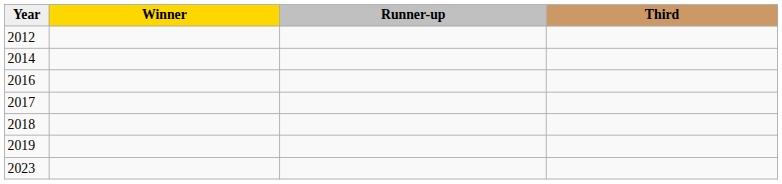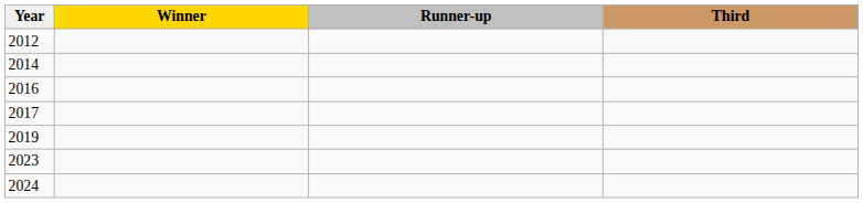 <table class="wikitable sortable" style="width:900px;">
 <tr>
 <th style="width:5%; background:#efefef;">Year</th>
 <th style="width:26%; background:gold">Winner</th>
 <th style="width:30%; background:silver">Runner-up</th>
 <th style="width:26%; background:#CC9966">Third</th>
 </tr>
 <tr>
 <td>2012</td>
 <td></td>
 <td></td>
 <td></td>
 </tr>
 <tr>
 <td>2014</td>
 <td></td>
 <td></td>
 <td></td>
 </tr>
 <tr>
 <td>2016</td>
 <td></td>
 <td></td>
 <td></td>
 </tr>
 <tr>
 <td>2017</td>
 <td></td>
 <td></td>
 <td></td>
 </tr>
 <tr>
-<td>2018</td>
-<td></td>
-<td></td>
-<td></td>
-</tr>
-<tr>
 <td>2019</td>
 <td></td>
 <td></td>
 <td></td>
 </tr>
 <tr>
 <td>2023</td>
 <td></td>
 <td></td>
 <td></td>
 </tr>
+<tr>
+<td>2024</td>
+<td></td>
+<td></td>
+<td></td>
+</tr>
 </table>
